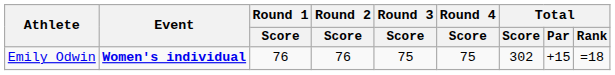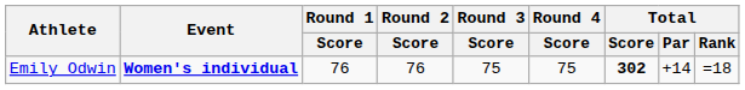 <table class=wikitable style=font-size:90%;text-align:center>
 <tr>
 <th rowspan=2>Athlete</th>
 <th rowspan=2>Event</th>
 <th>Round 1</th>
 <th>Round 2</th>
 <th>Round 3</th>
 <th>Round 4</th>
 <th colspan=3>Total</th>
 </tr>
 <tr style=font-size:95%>
 <th>Score</th>
 <th>Score</th>
 <th>Score</th>
 <th>Score</th>
 <th>Score</th>
 <th>Par</th>
 <th>Rank</th>
 </tr>
 <tr>
 <td align=left><a href='#'>Emily Odwin</a></td>
 <td align=left><strong><a href='#'>Women's individual</a></strong></td>
 <td>76</td>
 <td>76</td>
 <td>75</td>
 <td>75</td>
-<td>302</td>
-<td>+15</td>
+<td><strong>302</strong></td>
+<td>+14</td>
 <td>=18</td>
 </tr>
 </table>
